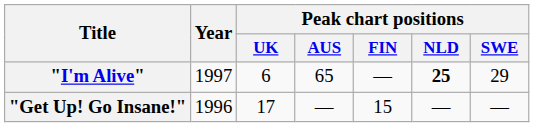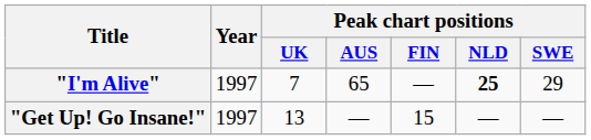 <table class="wikitable plainrowheaders" style="text-align:center;">
 <tr>
 <th scope="col" rowspan="2">Title</th>
 <th scope="col" rowspan="2">Year</th>
 <th scope="col" colspan="5">Peak chart positions</th>
 </tr>
 <tr>
 <th scope="col" style="width:3em;font-size:90%;"><a href='#'>UK</a><br></th>
 <th scope="col" style="width:3em;font-size:90%;"><a href='#'>AUS</a><br></th>
 <th scope="col" style="width:3em;font-size:90%;"><a href='#'>FIN</a><br></th>
 <th scope="col" style="width:3em;font-size:90%;"><a href='#'>NLD</a><br></th>
 <th scope="col" style="width:3em;font-size:90%;"><a href='#'>SWE</a><br></th>
 </tr>
 <tr>
 <th scope="row">"<a href='#'>I'm Alive</a>"<br></th>
 <td>1997</td>
-<td>6</td>
+<td>7</td>
 <td>65</td>
 <td>—</td>
 <td><strong>25</strong></td>
 <td>29</td>
 </tr>
 <tr>
 <th scope="row">"Get Up! Go Insane!"<br></th>
-<td>1996</td>
-<td>17</td>
+<td>1997</td>
+<td>13</td>
 <td>—</td>
 <td>15</td>
 <td>—</td>
 <td>—</td>
 </tr>
 </table>
